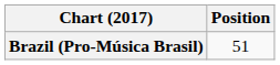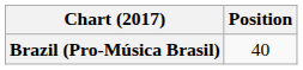 <table class="wikitable plainrowheaders">
 <tr>
 <th scope="col">Chart (2017)</th>
 <th scope="col">Position</th>
 </tr>
 <tr>
 <th scope="row">Brazil (Pro-Música Brasil)</th>
-<td style="text-align:center;">51</td>
+<td style="text-align:center;">40</td>
 </tr>
 </table>
